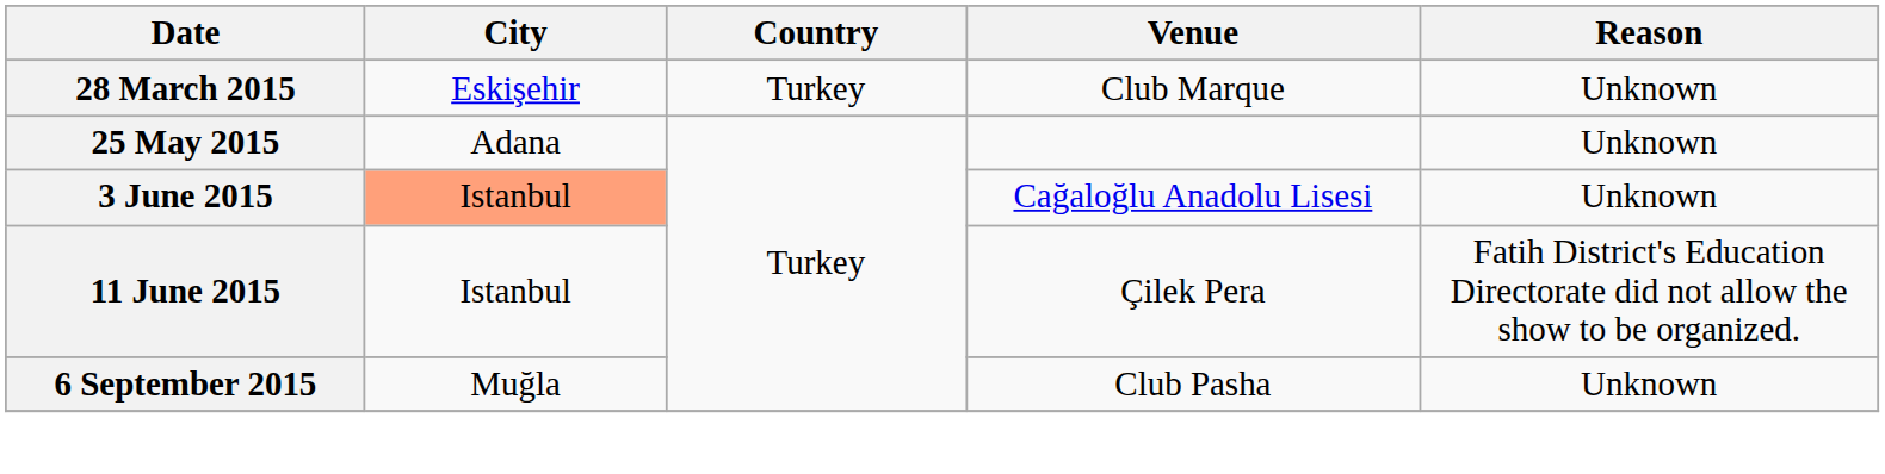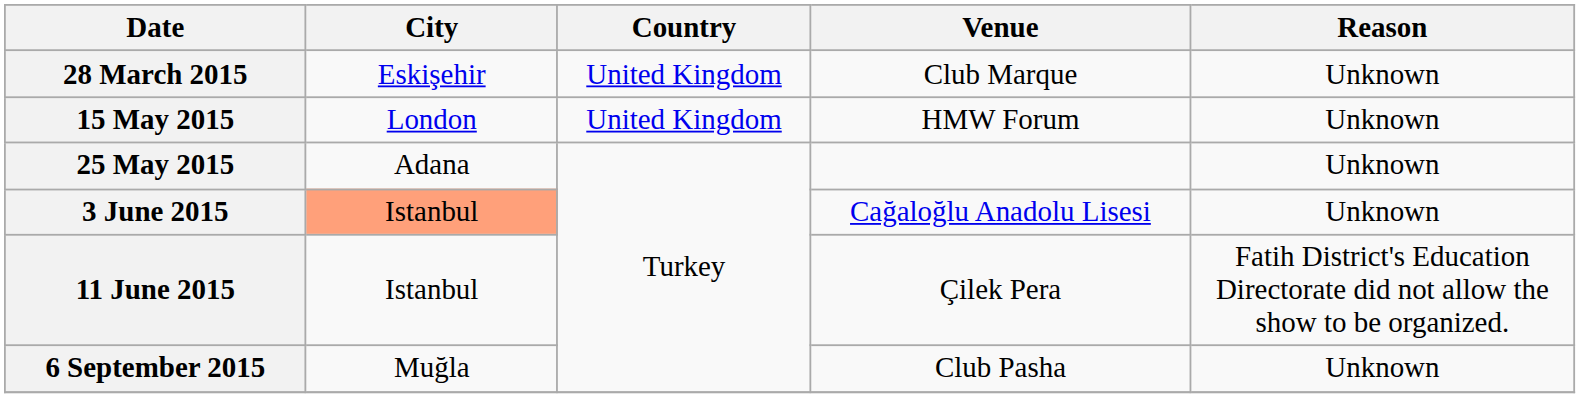 <table class="wikitable plainrowheaders" style="text-align:center;">
 <tr>
 <th scope="col" style="width:12em;">Date</th>
 <th scope="col" style="width:10em;">City</th>
 <th scope="col" style="width:10em;">Country</th>
 <th scope="col" style="width:16em;">Venue</th>
 <th scope="col" style="width:16em;">Reason</th>
 </tr>
 <tr>
 <th scope="row" style="text-align:center;">28 March 2015</th>
 <td><a href='#'>Eskişehir</a></td>
-<td>Turkey</td>
+<td><a href='#'>United Kingdom</a></td>
 <td>Club Marque</td>
+<td>Unknown</td>
+</tr>
+<tr>
+<th scope="row" style="text-align:center;">15 May 2015</th>
+<td><a href='#'>London</a></td>
+<td><a href='#'>United Kingdom</a></td>
+<td>HMW Forum</td>
 <td>Unknown</td>
 </tr>
 <tr>
 <th scope="row" style="text-align:center;">25 May 2015</th>
 <td>Adana</td>
 <td rowspan="4">Turkey</td>
 <td></td>
 <td>Unknown</td>
 </tr>
 <tr>
 <th scope="row" style="text-align:center;">3 June 2015</th>
 <td style="background: lightsalmon;">Istanbul</td>
 <td><a href='#'>Cağaloğlu Anadolu Lisesi</a></td>
 <td>Unknown</td>
 </tr>
 <tr>
 <th scope="row" style="text-align:center;">11 June 2015</th>
 <td>Istanbul</td>
 <td>Çilek Pera</td>
 <td>Fatih District's Education Directorate did not allow the show to be organized.</td>
 </tr>
 <tr>
 <th scope="row" style="text-align:center;">6 September 2015</th>
 <td>Muğla</td>
 <td>Club Pasha</td>
 <td>Unknown</td>
 </tr>
 <tr>
 </tr>
 </table>
